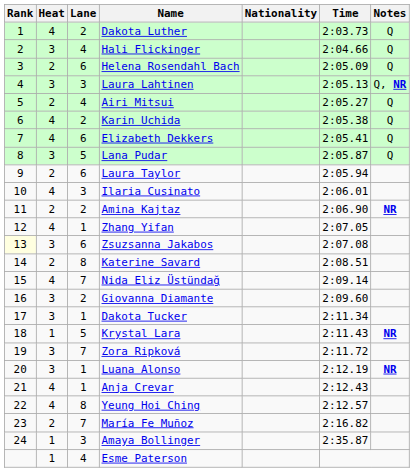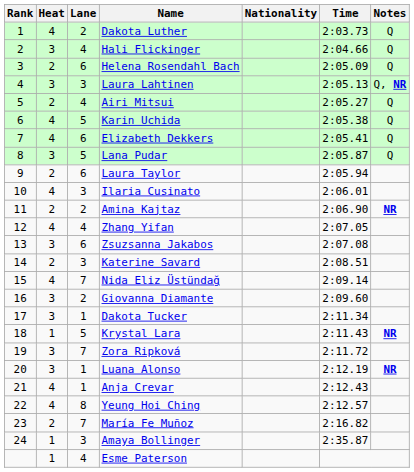 <table class="wikitable sortable" style="text-align:center">
 <tr>
 <th>Rank</th>
 <th>Heat</th>
 <th>Lane</th>
 <th>Name</th>
 <th>Nationality</th>
 <th>Time</th>
 <th>Notes</th>
 </tr>
 <tr bgcolor=ccffcc>
 <td>1</td>
 <td>4</td>
 <td>2</td>
 <td align=left><a href='#'>Dakota Luther</a></td>
 <td align=left></td>
 <td>2:03.73</td>
 <td>Q</td>
 </tr>
 <tr bgcolor=ccffcc>
 <td>2</td>
 <td>3</td>
 <td>4</td>
 <td align=left><a href='#'>Hali Flickinger</a></td>
 <td align=left></td>
 <td>2:04.66</td>
 <td>Q</td>
 </tr>
 <tr bgcolor=ccffcc>
 <td>3</td>
 <td>2</td>
 <td>6</td>
 <td align=left><a href='#'>Helena Rosendahl Bach</a></td>
 <td align=left></td>
 <td>2:05.09</td>
 <td>Q</td>
 </tr>
 <tr bgcolor=ccffcc>
 <td>4</td>
 <td>3</td>
 <td>3</td>
 <td align=left><a href='#'>Laura Lahtinen</a></td>
 <td align=left></td>
 <td>2:05.13</td>
 <td>Q, <strong><a href='#'>NR</a></strong></td>
 </tr>
 <tr bgcolor=ccffcc>
 <td>5</td>
 <td>2</td>
 <td>4</td>
 <td align=left><a href='#'>Airi Mitsui</a></td>
 <td align=left></td>
 <td>2:05.27</td>
 <td>Q</td>
 </tr>
 <tr bgcolor=ccffcc>
 <td>6</td>
 <td>4</td>
-<td>2</td>
+<td>5</td>
 <td align=left><a href='#'>Karin Uchida</a></td>
 <td align=left></td>
 <td>2:05.38</td>
 <td>Q</td>
 </tr>
 <tr bgcolor=ccffcc>
 <td>7</td>
 <td>4</td>
 <td>6</td>
 <td align=left><a href='#'>Elizabeth Dekkers</a></td>
 <td align=left></td>
 <td>2:05.41</td>
 <td>Q</td>
 </tr>
 <tr bgcolor=ccffcc>
 <td>8</td>
 <td>3</td>
 <td>5</td>
 <td align=left><a href='#'>Lana Pudar</a></td>
 <td align=left></td>
 <td>2:05.87</td>
 <td>Q</td>
 </tr>
 <tr>
 <td>9</td>
 <td>2</td>
 <td>6</td>
 <td align=left><a href='#'>Laura Taylor</a></td>
 <td align=left></td>
 <td>2:05.94</td>
 <td></td>
 </tr>
 <tr>
 <td>10</td>
 <td>4</td>
 <td>3</td>
 <td align=left><a href='#'>Ilaria Cusinato</a></td>
 <td align=left></td>
 <td>2:06.01</td>
 <td></td>
 </tr>
 <tr>
 <td>11</td>
 <td>2</td>
 <td>2</td>
 <td align=left><a href='#'>Amina Kajtaz</a></td>
 <td align=left></td>
 <td>2:06.90</td>
 <td><strong><a href='#'>NR</a></strong></td>
 </tr>
 <tr>
 <td>12</td>
 <td>4</td>
-<td>1</td>
+<td>4</td>
 <td align=left><a href='#'>Zhang Yifan</a></td>
 <td align=left></td>
 <td>2:07.05</td>
 <td></td>
 </tr>
 <tr>
-<td style="background: lightyellow;">13</td>
+<td>13</td>
 <td>3</td>
 <td>6</td>
 <td align=left><a href='#'>Zsuzsanna Jakabos</a></td>
 <td align=left></td>
 <td>2:07.08</td>
 <td></td>
 </tr>
 <tr>
 <td>14</td>
 <td>2</td>
-<td>8</td>
+<td>3</td>
 <td align=left><a href='#'>Katerine Savard</a></td>
 <td align=left></td>
 <td>2:08.51</td>
 <td></td>
 </tr>
 <tr>
 <td>15</td>
 <td>4</td>
 <td>7</td>
 <td align=left><a href='#'>Nida Eliz Üstündağ</a></td>
 <td align=left></td>
 <td>2:09.14</td>
 <td></td>
 </tr>
 <tr>
 <td>16</td>
 <td>3</td>
 <td>2</td>
 <td align=left><a href='#'>Giovanna Diamante</a></td>
 <td align=left></td>
 <td>2:09.60</td>
 <td></td>
 </tr>
 <tr>
 <td>17</td>
 <td>3</td>
 <td>1</td>
 <td align=left><a href='#'>Dakota Tucker</a></td>
 <td align=left></td>
 <td>2:11.34</td>
 <td></td>
 </tr>
 <tr>
 <td>18</td>
 <td>1</td>
 <td>5</td>
 <td align=left><a href='#'>Krystal Lara</a></td>
 <td align=left></td>
 <td>2:11.43</td>
 <td><strong><a href='#'>NR</a></strong></td>
 </tr>
 <tr>
 <td>19</td>
 <td>3</td>
 <td>7</td>
 <td align=left><a href='#'>Zora Ripková</a></td>
 <td align=left></td>
 <td>2:11.72</td>
 <td></td>
 </tr>
 <tr>
 <td>20</td>
 <td>3</td>
 <td>1</td>
 <td align=left><a href='#'>Luana Alonso</a></td>
 <td align=left></td>
 <td>2:12.19</td>
 <td><strong><a href='#'>NR</a></strong></td>
 </tr>
 <tr>
 <td>21</td>
 <td>4</td>
 <td>1</td>
 <td align=left><a href='#'>Anja Crevar</a></td>
 <td align=left></td>
 <td>2:12.43</td>
 <td></td>
 </tr>
 <tr>
 <td>22</td>
 <td>4</td>
 <td>8</td>
 <td align=left><a href='#'>Yeung Hoi Ching</a></td>
 <td align=left></td>
 <td>2:12.57</td>
 <td></td>
 </tr>
 <tr>
 <td>23</td>
 <td>2</td>
 <td>7</td>
 <td align=left><a href='#'>María Fe Muñoz</a></td>
 <td align=left></td>
 <td>2:16.82</td>
 <td></td>
 </tr>
 <tr>
 <td>24</td>
 <td>1</td>
 <td>3</td>
 <td align=left><a href='#'>Amaya Bollinger</a></td>
 <td align=left></td>
 <td>2:35.87</td>
 <td></td>
 </tr>
 <tr>
 <td></td>
 <td>1</td>
 <td>4</td>
 <td align=left><a href='#'>Esme Paterson</a></td>
 <td align=left></td>
 <td colspan=2></td>
 </tr>
 </table>
